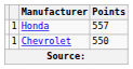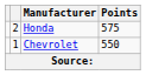 <table class="wikitable" style="font-size: 95%;">
 <tr>
 <th scope="col"></th>
 <th scope="col"></th>
 <th scope="col">Manufacturer</th>
 <th scope="col">Points</th>
 </tr>
 <tr>
 <td align="left"></td>
-<td align="center">1</td>
+<td align="center">2</td>
 <td><a href='#'>Honda</a></td>
-<td>557</td>
+<td>575</td>
 </tr>
 <tr>
 <td align="left"></td>
 <td align="center">1</td>
 <td><a href='#'>Chevrolet</a></td>
 <td>550</td>
 </tr>
 <tr>
 <th colspan=4>Source:</th>
 </tr>
 </table>
